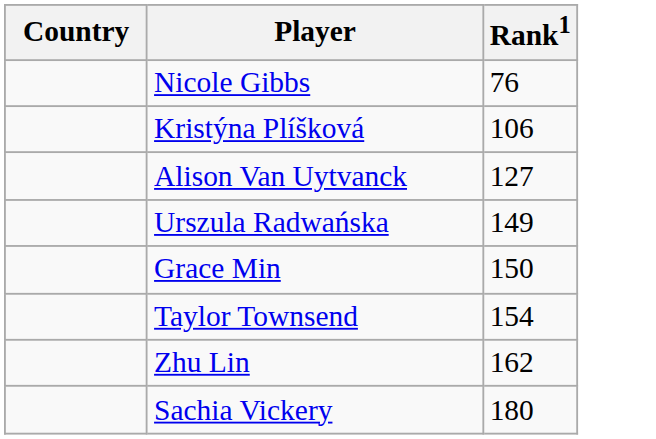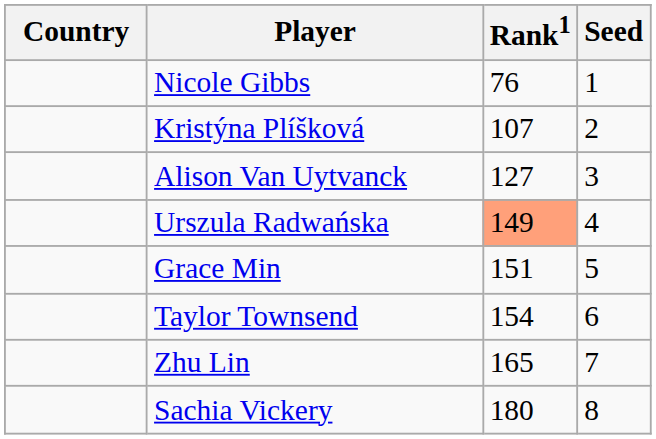 <table class="sortable wikitable">
 <tr>
 <th width="70">Country</th>
 <th width="175">Player</th>
 <th>Rank<sup>1</sup></th>
+<th>Seed</th>
 </tr>
 <tr>
 <td></td>
 <td><a href='#'>Nicole Gibbs</a></td>
 <td>76</td>
+<td>1</td>
 </tr>
 <tr>
 <td></td>
 <td><a href='#'>Kristýna Plíšková</a></td>
-<td>106</td>
+<td>107</td>
+<td>2</td>
 </tr>
 <tr>
 <td></td>
 <td><a href='#'>Alison Van Uytvanck</a></td>
 <td>127</td>
+<td>3</td>
 </tr>
 <tr>
 <td></td>
 <td><a href='#'>Urszula Radwańska</a></td>
-<td>149</td>
+<td style="background: lightsalmon;">149</td>
+<td>4</td>
 </tr>
 <tr>
 <td></td>
 <td><a href='#'>Grace Min</a></td>
-<td>150</td>
+<td>151</td>
+<td>5</td>
 </tr>
 <tr>
 <td></td>
 <td><a href='#'>Taylor Townsend</a></td>
 <td>154</td>
+<td>6</td>
 </tr>
 <tr>
 <td></td>
 <td><a href='#'>Zhu Lin</a></td>
-<td>162</td>
+<td>165</td>
+<td>7</td>
 </tr>
 <tr>
 <td></td>
 <td><a href='#'>Sachia Vickery</a></td>
 <td>180</td>
+<td>8</td>
 </tr>
 </table>
